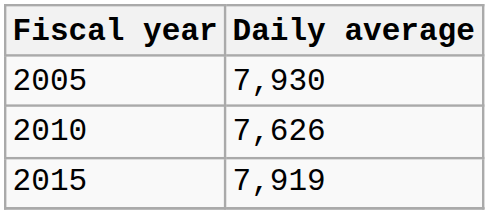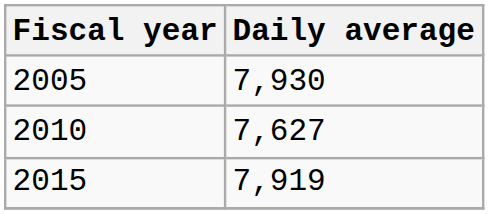 <table class="wikitable">
 <tr>
 <th>Fiscal year</th>
 <th>Daily average</th>
 </tr>
 <tr>
 <td>2005</td>
 <td>7,930</td>
 </tr>
 <tr>
 <td>2010</td>
-<td>7,626</td>
+<td>7,627</td>
 </tr>
 <tr>
 <td>2015</td>
 <td>7,919</td>
 </tr>
 <tr>
 </tr>
 </table>
